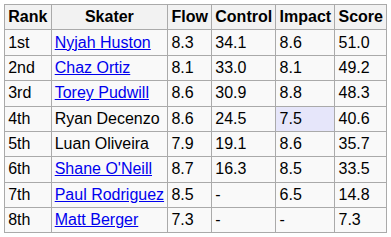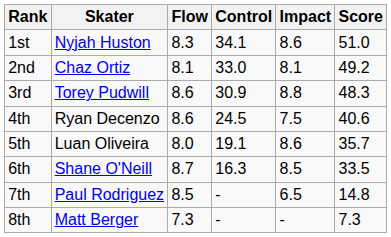 <table class="wikitable">
 <tr>
 <th>Rank</th>
 <th>Skater</th>
 <th>Flow</th>
 <th>Control</th>
 <th>Impact</th>
 <th>Score</th>
 </tr>
 <tr>
 <td>1st</td>
 <td><a href='#'>Nyjah Huston</a></td>
 <td>8.3</td>
 <td>34.1</td>
 <td>8.6</td>
 <td>51.0</td>
 </tr>
 <tr>
 <td>2nd</td>
 <td><a href='#'>Chaz Ortiz</a></td>
 <td>8.1</td>
 <td>33.0</td>
 <td>8.1</td>
 <td>49.2</td>
 </tr>
 <tr>
 <td>3rd</td>
 <td><a href='#'>Torey Pudwill</a></td>
 <td>8.6</td>
 <td>30.9</td>
 <td>8.8</td>
 <td>48.3</td>
 </tr>
 <tr>
 <td>4th</td>
 <td>Ryan Decenzo</td>
 <td>8.6</td>
 <td>24.5</td>
-<td style="background: lavender;">7.5</td>
+<td>7.5</td>
 <td>40.6</td>
 </tr>
 <tr>
 <td>5th</td>
 <td>Luan Oliveira</td>
-<td>7.9</td>
+<td>8.0</td>
 <td>19.1</td>
 <td>8.6</td>
 <td>35.7</td>
 </tr>
 <tr>
 <td>6th</td>
 <td><a href='#'>Shane O'Neill</a></td>
 <td>8.7</td>
 <td>16.3</td>
 <td>8.5</td>
 <td>33.5</td>
 </tr>
 <tr>
 <td>7th</td>
 <td><a href='#'>Paul Rodriguez</a></td>
 <td>8.5</td>
 <td>-</td>
 <td>6.5</td>
 <td>14.8</td>
 </tr>
 <tr>
 <td>8th</td>
 <td><a href='#'>Matt Berger</a></td>
 <td>7.3</td>
 <td>-</td>
 <td>-</td>
 <td>7.3</td>
 </tr>
 <tr>
 </tr>
 </table>
